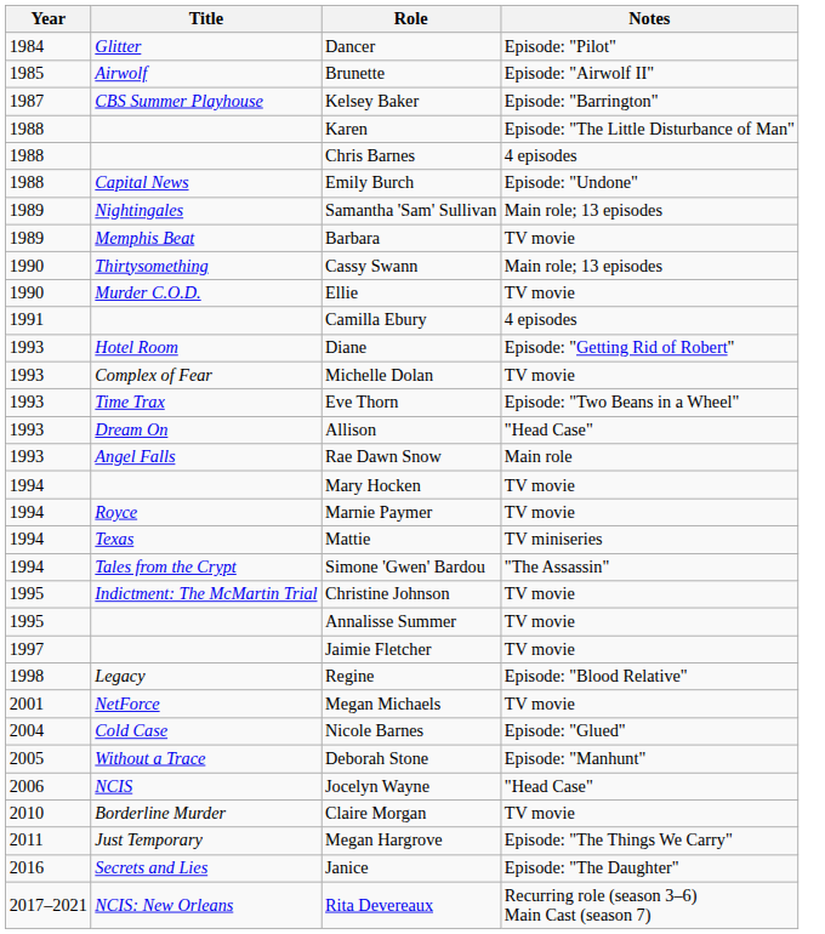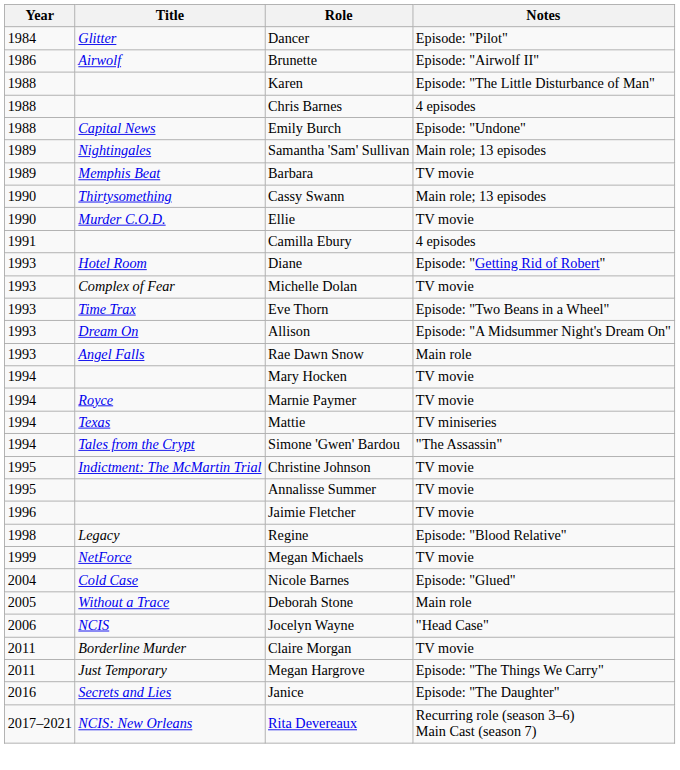 <table class="wikitable sortable">
 <tr>
 <th scope="row">Year</th>
 <th scope="row">Title</th>
 <th scope="row">Role</th>
 <th scope="row" class="unsortable">Notes</th>
 </tr>
 <tr>
 <td>1984</td>
 <td><a href='#'><em>Glitter</em></a></td>
 <td>Dancer</td>
 <td>Episode: "Pilot"</td>
 </tr>
 <tr>
-<td>1985</td>
+<td>1986</td>
 <td><em><a href='#'>Airwolf</a></em></td>
 <td>Brunette</td>
 <td>Episode: "Airwolf II"</td>
-</tr>
-<tr>
-<td>1987</td>
-<td><em><a href='#'>CBS Summer Playhouse</a></em></td>
-<td>Kelsey Baker</td>
-<td>Episode: "Barrington"</td>
 </tr>
 <tr>
 <td>1988</td>
 <td><em></em></td>
 <td>Karen</td>
 <td>Episode: "The Little Disturbance of Man"</td>
 </tr>
 <tr>
 <td>1988</td>
 <td><em></em></td>
 <td>Chris Barnes</td>
 <td>4 episodes</td>
 </tr>
 <tr>
 <td>1988</td>
 <td><em><a href='#'>Capital News</a></em></td>
 <td>Emily Burch</td>
 <td>Episode: "Undone"</td>
 </tr>
 <tr>
 <td>1989</td>
 <td><em><a href='#'>Nightingales</a></em></td>
 <td>Samantha 'Sam' Sullivan</td>
 <td>Main role; 13 episodes</td>
 </tr>
 <tr>
 <td>1989</td>
 <td><em><a href='#'>Memphis Beat</a></em></td>
 <td>Barbara</td>
 <td>TV movie</td>
 </tr>
 <tr>
 <td>1990</td>
 <td><em><a href='#'>Thirtysomething</a></em></td>
 <td>Cassy Swann</td>
 <td>Main role; 13 episodes</td>
 </tr>
 <tr>
 <td>1990</td>
 <td><em><a href='#'>Murder C.O.D.</a></em></td>
 <td>Ellie</td>
 <td>TV movie</td>
 </tr>
 <tr>
 <td>1991</td>
 <td><em></em></td>
 <td>Camilla Ebury</td>
 <td>4 episodes</td>
 </tr>
 <tr>
 <td>1993</td>
 <td><em><a href='#'>Hotel Room</a></em></td>
 <td>Diane</td>
 <td>Episode: "<a href='#'>Getting Rid of Robert</a>"</td>
 </tr>
 <tr>
 <td>1993</td>
 <td><em>Complex of Fear</em></td>
 <td>Michelle Dolan</td>
 <td>TV movie</td>
 </tr>
 <tr>
 <td>1993</td>
 <td><em><a href='#'>Time Trax</a></em></td>
 <td>Eve Thorn</td>
 <td>Episode: "Two Beans in a Wheel"</td>
 </tr>
 <tr>
 <td>1993</td>
 <td><em><a href='#'>Dream On</a></em></td>
 <td>Allison</td>
-<td>"Head Case"</td>
+<td>Episode: "A Midsummer Night's Dream On"</td>
 </tr>
 <tr>
 <td>1993</td>
 <td><em><a href='#'>Angel Falls</a></em></td>
 <td>Rae Dawn Snow</td>
 <td>Main role</td>
 </tr>
 <tr>
 <td>1994</td>
 <td><em></em></td>
 <td>Mary Hocken</td>
 <td>TV movie</td>
 </tr>
 <tr>
 <td>1994</td>
 <td><em><a href='#'>Royce</a></em></td>
 <td>Marnie Paymer</td>
 <td>TV movie</td>
 </tr>
 <tr>
 <td>1994</td>
 <td><em><a href='#'>Texas</a></em></td>
 <td>Mattie</td>
 <td>TV miniseries</td>
 </tr>
 <tr>
 <td>1994</td>
 <td><em><a href='#'>Tales from the Crypt</a></em></td>
 <td>Simone 'Gwen' Bardou</td>
 <td>"The Assassin"</td>
 </tr>
 <tr>
 <td>1995</td>
 <td><em><a href='#'>Indictment: The McMartin Trial</a></em></td>
 <td>Christine Johnson</td>
 <td>TV movie</td>
 </tr>
 <tr>
 <td>1995</td>
 <td><em></em></td>
 <td>Annalisse Summer</td>
 <td>TV movie</td>
 </tr>
 <tr>
-<td>1997</td>
+<td>1996</td>
 <td><em></em></td>
 <td>Jaimie Fletcher</td>
 <td>TV movie</td>
 </tr>
 <tr>
 <td>1998</td>
 <td><em>Legacy</em></td>
 <td>Regine</td>
 <td>Episode: "Blood Relative"</td>
 </tr>
 <tr>
-<td>2001</td>
+<td>1999</td>
 <td><em><a href='#'>NetForce</a></em></td>
 <td>Megan Michaels</td>
 <td>TV movie</td>
 </tr>
 <tr>
 <td>2004</td>
 <td><em><a href='#'>Cold Case</a></em></td>
 <td>Nicole Barnes</td>
 <td>Episode: "Glued"</td>
 </tr>
 <tr>
 <td>2005</td>
 <td><em><a href='#'>Without a Trace</a></em></td>
 <td>Deborah Stone</td>
-<td>Episode: "Manhunt"</td>
+<td>Main role</td>
 </tr>
 <tr>
 <td>2006</td>
 <td><em><a href='#'>NCIS</a></em></td>
 <td>Jocelyn Wayne</td>
 <td>"Head Case"</td>
 </tr>
 <tr>
-<td>2010</td>
+<td>2011</td>
 <td><em>Borderline Murder</em></td>
 <td>Claire Morgan</td>
 <td>TV movie</td>
 </tr>
 <tr>
 <td>2011</td>
 <td><em>Just Temporary</em></td>
 <td>Megan Hargrove</td>
 <td>Episode: "The Things We Carry"</td>
 </tr>
 <tr>
 <td>2016</td>
 <td><em><a href='#'>Secrets and Lies</a></em></td>
 <td>Janice</td>
 <td>Episode: "The Daughter"</td>
 </tr>
 <tr>
 <td>2017–2021</td>
 <td><em><a href='#'>NCIS: New Orleans</a></em></td>
 <td><a href='#'>Rita Devereaux</a></td>
 <td>Recurring role (season 3–6) <br> Main Cast (season 7)</td>
 </tr>
 </table>
